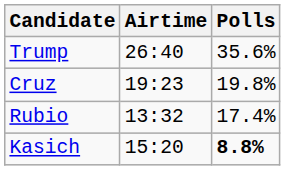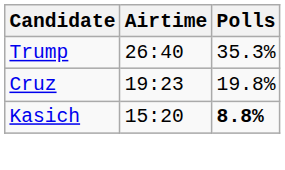 <table class="wikitable sortable floatright">
 <tr>
 <th>Candidate</th>
 <th>Airtime</th>
 <th>Polls</th>
 </tr>
 <tr>
 <td><a href='#'>Trump</a></td>
 <td>26:40</td>
-<td>35.6%</td>
+<td>35.3%</td>
 </tr>
 <tr>
 <td><a href='#'>Cruz</a></td>
 <td>19:23</td>
 <td>19.8%</td>
 </tr>
 <tr>
-<td><a href='#'>Rubio</a></td>
-<td>13:32</td>
-<td>17.4%</td>
-</tr>
-<tr>
 <td><a href='#'>Kasich</a></td>
 <td>15:20</td>
 <td><strong>8.8%</strong></td>
 </tr>
 </table>
